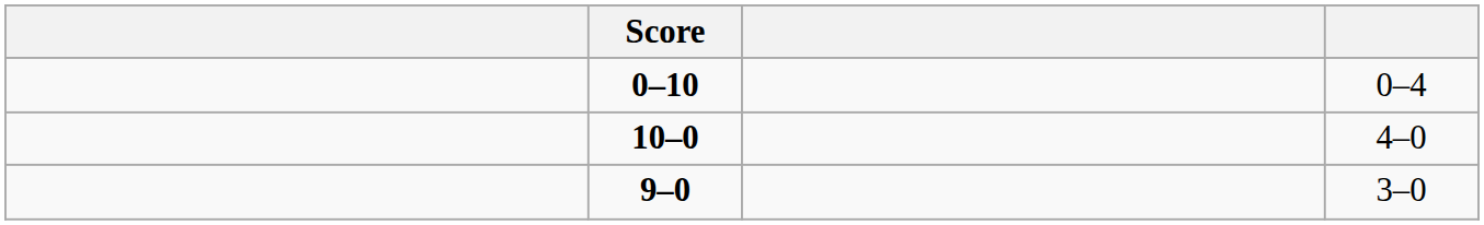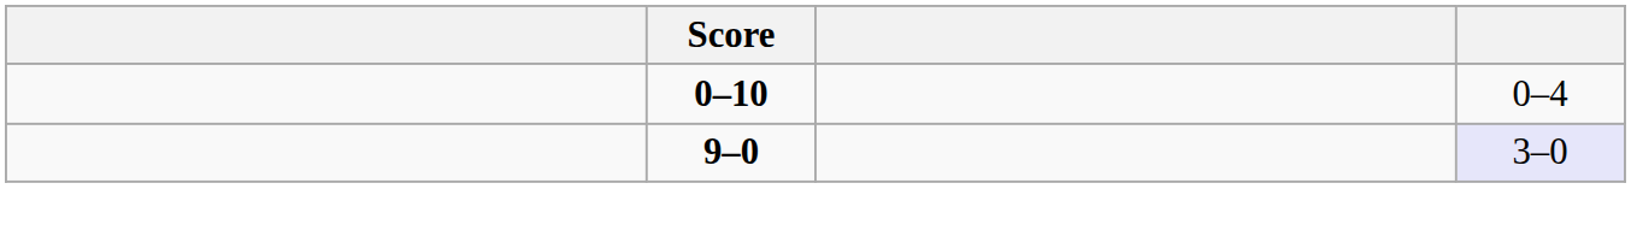 <table class="wikitable" style="text-align: center; ">
 <tr>
 <th align="right" width="270"></th>
 <th width="65">Score</th>
 <th align="left" width="270"></th>
 <th width="65"></th>
 </tr>
 <tr>
 <td align="left"></td>
 <td><strong>0–10</strong></td>
 <td align="left"><strong></strong></td>
 <td>0–4 <strong></strong></td>
 </tr>
 <tr>
 <td align="left"><strong></strong></td>
-<td><strong>10–0</strong></td>
-<td align="left"></td>
-<td>4–0 <strong></strong></td>
-</tr>
-<tr>
-<td align="left"><strong></strong></td>
 <td><strong>9–0</strong></td>
 <td align="left"></td>
-<td>3–0 <strong></strong></td>
+<td style="background: lavender;">3–0 <strong></strong></td>
 </tr>
 </table>
